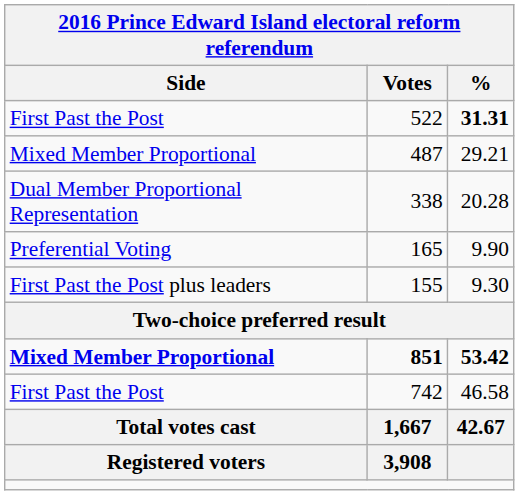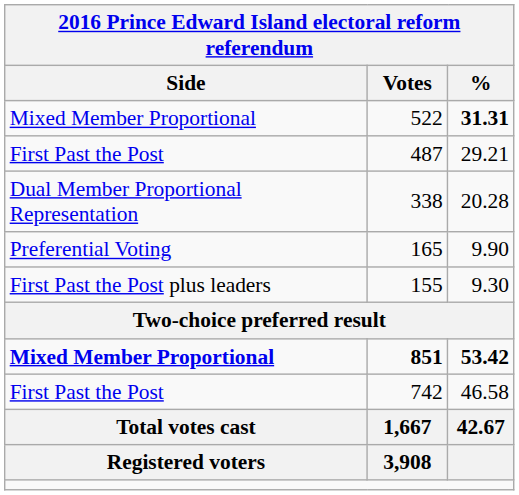 <table class="wikitable" style="font-size: 95%; clear:both">
 <tr style="background-color:#E9E9E9">
 <th colspan=4><a href='#'>2016 Prince Edward Island electoral reform referendum</a></th>
 </tr>
 <tr style="background-color:#E9E9E9">
 <th style="width: 250px">Side</th>
 <th style="width: 50px">Votes</th>
 <th style="width: 40px">%</th>
 </tr>
 <tr>
-<td><a href='#'>First Past the Post</a></td>
+<td><a href='#'>Mixed Member Proportional</a></td>
 <td align="right">522</td>
 <td align="right"><strong>31.31</strong></td>
 </tr>
 <tr>
-<td><a href='#'>Mixed Member Proportional</a></td>
+<td><a href='#'>First Past the Post</a></td>
 <td align="right">487</td>
 <td align="right">29.21</td>
 </tr>
 <tr>
 <td><a href='#'>Dual Member Proportional Representation</a></td>
 <td align="right">338</td>
 <td align="right">20.28</td>
 </tr>
 <tr>
 <td><a href='#'>Preferential Voting</a></td>
 <td align="right">165</td>
 <td align="right">9.90</td>
 </tr>
 <tr>
 <td><a href='#'>First Past the Post</a> plus leaders</td>
 <td align="right">155</td>
 <td align="right">9.30</td>
 </tr>
 <tr style="background-color:#E9E9E9">
 <th colspan=4 align="left">Two-choice preferred result</th>
 </tr>
 <tr>
 <td><strong><a href='#'>Mixed Member Proportional</a></strong></td>
 <td align="right"><strong>851</strong></td>
 <td align="right"><strong>53.42</strong></td>
 </tr>
 <tr>
 <td><a href='#'>First Past the Post</a></td>
 <td align="right">742</td>
 <td align="right">46.58</td>
 </tr>
 <tr bgcolor="white">
 <th align="center">Total votes cast</th>
 <th align="right">1,667</th>
 <th align="right">42.67</th>
 </tr>
 <tr bgcolor="white">
 <th align="center">Registered voters</th>
 <th align="right">3,908</th>
 <th align="right"></th>
 </tr>
 <tr>
 <td colspan=4 style="border-top:1px solid darkgray;"></td>
 </tr>
 </table>
